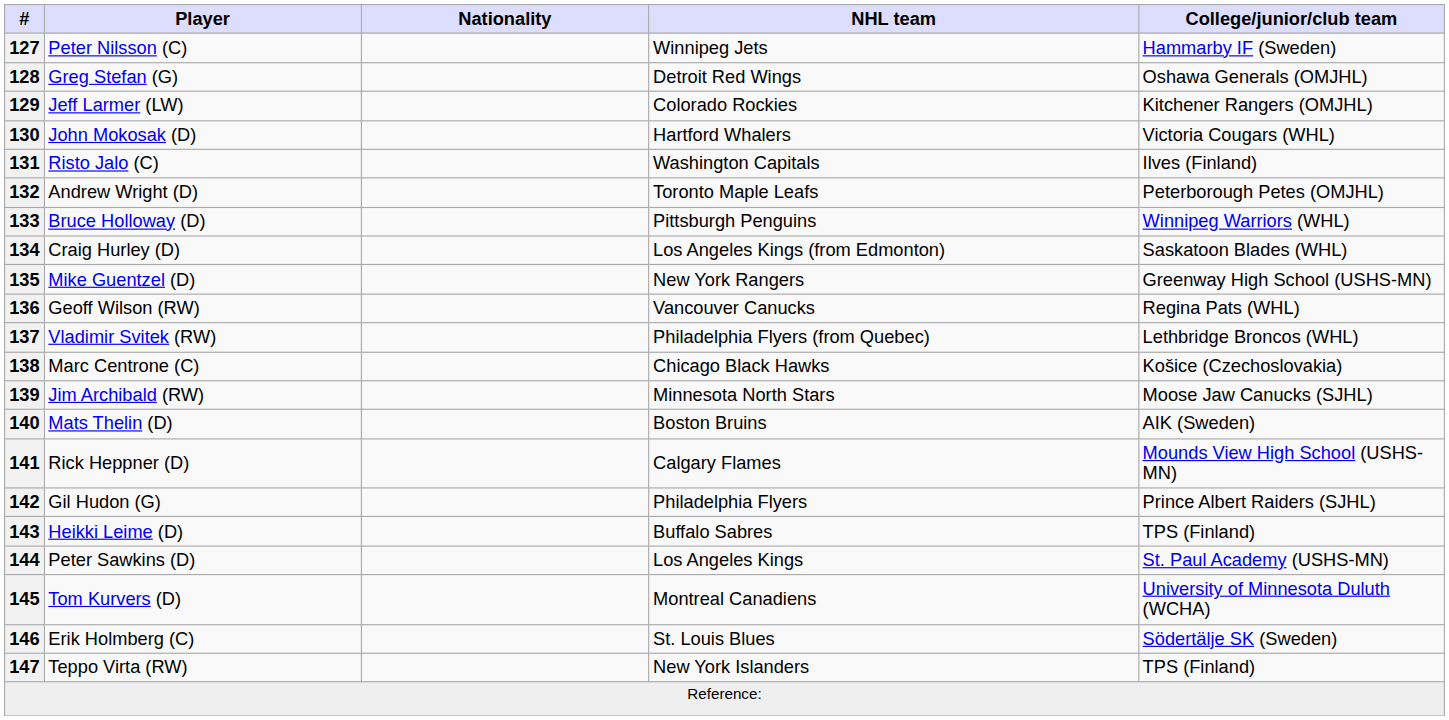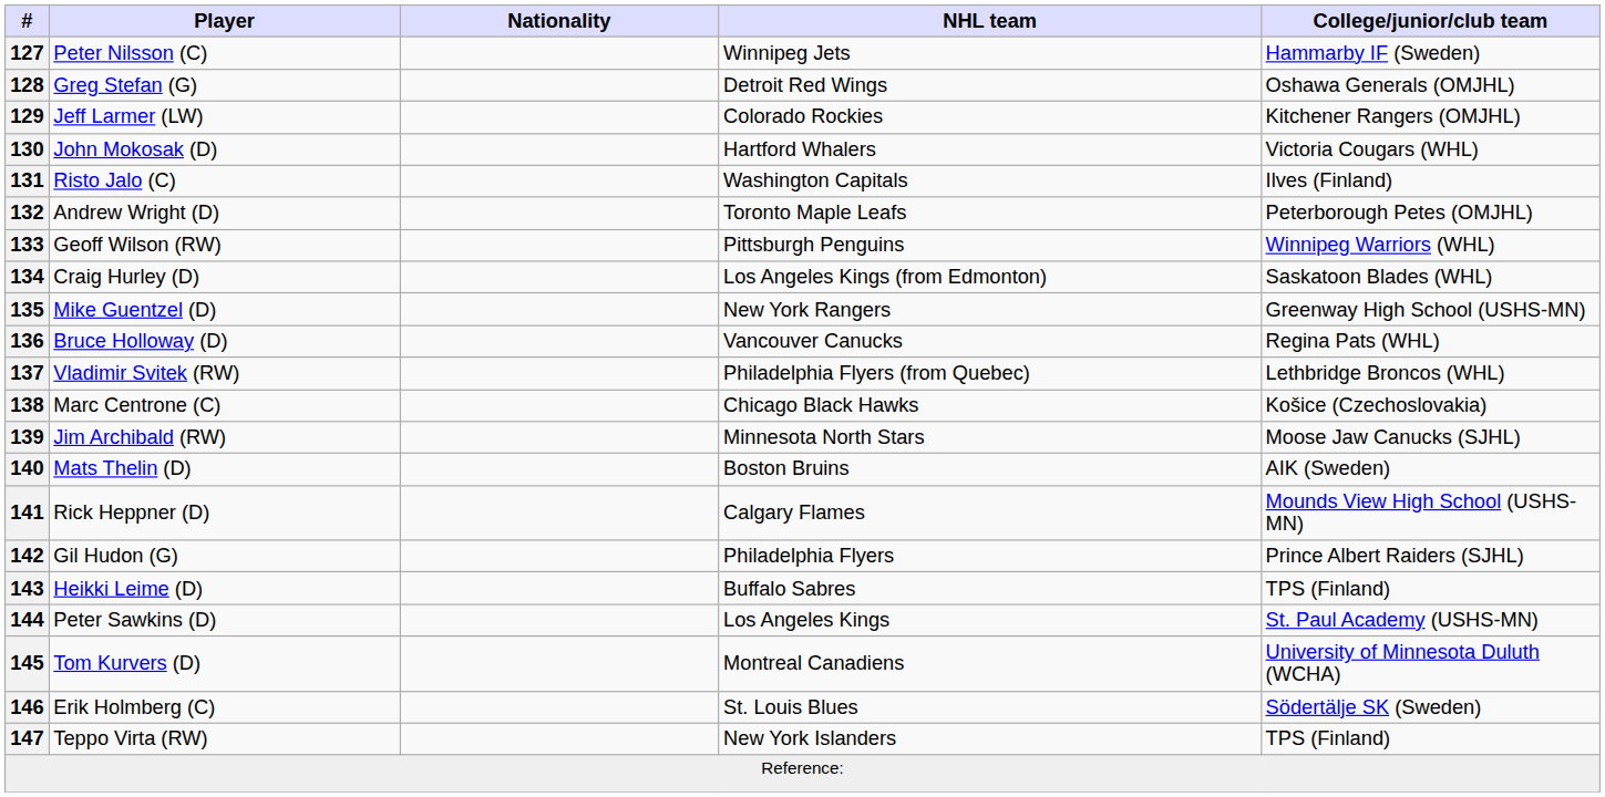 <table class="wikitable" style="width: 100%">
 <tr>
 <th style="background:#ddf; width:2.75%;">#</th>
 <th style="background:#ddf; width:22.0%;">Player</th>
 <th style="background:#ddf; width:20.0%;">Nationality</th>
 <th style="background:#ddf; width:34.0%;">NHL team</th>
 <th style="background:#ddf; width:100.0%;">College/junior/club team</th>
 </tr>
 <tr>
 <th>127</th>
 <td><a href='#'>Peter Nilsson</a> (C)</td>
 <td></td>
 <td>Winnipeg Jets</td>
 <td><a href='#'>Hammarby IF</a> (Sweden)</td>
 </tr>
 <tr>
 <th>128</th>
 <td><a href='#'>Greg Stefan</a> (G)</td>
 <td></td>
 <td>Detroit Red Wings</td>
 <td>Oshawa Generals (OMJHL)</td>
 </tr>
 <tr>
 <th>129</th>
 <td><a href='#'>Jeff Larmer</a> (LW)</td>
 <td></td>
 <td>Colorado Rockies</td>
 <td>Kitchener Rangers (OMJHL)</td>
 </tr>
 <tr>
 <th>130</th>
 <td><a href='#'>John Mokosak</a> (D)</td>
 <td></td>
 <td>Hartford Whalers</td>
 <td>Victoria Cougars (WHL)</td>
 </tr>
 <tr>
 <th>131</th>
 <td><a href='#'>Risto Jalo</a> (C)</td>
 <td></td>
 <td>Washington Capitals</td>
 <td>Ilves (Finland)</td>
 </tr>
 <tr>
 <th>132</th>
 <td>Andrew Wright (D)</td>
 <td></td>
 <td>Toronto Maple Leafs</td>
 <td>Peterborough Petes (OMJHL)</td>
 </tr>
 <tr>
 <th>133</th>
-<td><a href='#'>Bruce Holloway</a> (D)</td>
+<td>Geoff Wilson (RW)</td>
 <td></td>
 <td>Pittsburgh Penguins</td>
 <td><a href='#'>Winnipeg Warriors</a> (WHL)</td>
 </tr>
 <tr>
 <th>134</th>
 <td>Craig Hurley (D)</td>
 <td></td>
 <td>Los Angeles Kings (from Edmonton)</td>
 <td>Saskatoon Blades (WHL)</td>
 </tr>
 <tr>
 <th>135</th>
 <td><a href='#'>Mike Guentzel</a> (D)</td>
 <td></td>
 <td>New York Rangers</td>
 <td>Greenway High School (USHS-MN)</td>
 </tr>
 <tr>
 <th>136</th>
-<td>Geoff Wilson (RW)</td>
+<td><a href='#'>Bruce Holloway</a> (D)</td>
 <td></td>
 <td>Vancouver Canucks</td>
 <td>Regina Pats (WHL)</td>
 </tr>
 <tr>
 <th>137</th>
 <td><a href='#'>Vladimir Svitek</a> (RW)</td>
 <td></td>
 <td>Philadelphia Flyers (from Quebec)</td>
 <td>Lethbridge Broncos (WHL)</td>
 </tr>
 <tr>
 <th>138</th>
 <td>Marc Centrone (C)</td>
 <td></td>
 <td>Chicago Black Hawks</td>
 <td>Košice (Czechoslovakia)</td>
 </tr>
 <tr>
 <th>139</th>
 <td><a href='#'>Jim Archibald</a> (RW)</td>
 <td></td>
 <td>Minnesota North Stars</td>
 <td>Moose Jaw Canucks (SJHL)</td>
 </tr>
 <tr>
 <th>140</th>
 <td><a href='#'>Mats Thelin</a> (D)</td>
 <td></td>
 <td>Boston Bruins</td>
 <td>AIK (Sweden)</td>
 </tr>
 <tr>
 <th>141</th>
 <td>Rick Heppner (D)</td>
 <td></td>
 <td>Calgary Flames</td>
 <td><a href='#'>Mounds View High School</a> (USHS-MN)</td>
 </tr>
 <tr>
 <th>142</th>
 <td>Gil Hudon (G)</td>
 <td></td>
 <td>Philadelphia Flyers</td>
 <td>Prince Albert Raiders (SJHL)</td>
 </tr>
 <tr>
 <th>143</th>
 <td><a href='#'>Heikki Leime</a> (D)</td>
 <td></td>
 <td>Buffalo Sabres</td>
 <td>TPS (Finland)</td>
 </tr>
 <tr>
 <th>144</th>
 <td>Peter Sawkins (D)</td>
 <td></td>
 <td>Los Angeles Kings</td>
 <td><a href='#'>St. Paul Academy</a> (USHS-MN)</td>
 </tr>
 <tr>
 <th>145</th>
 <td><a href='#'>Tom Kurvers</a> (D)</td>
 <td></td>
 <td>Montreal Canadiens</td>
 <td><a href='#'>University of Minnesota Duluth</a> (WCHA)</td>
 </tr>
 <tr>
 <th>146</th>
 <td>Erik Holmberg (C)</td>
 <td></td>
 <td>St. Louis Blues</td>
 <td><a href='#'>Södertälje SK</a> (Sweden)</td>
 </tr>
 <tr>
 <th>147</th>
 <td>Teppo Virta (RW)</td>
 <td></td>
 <td>New York Islanders</td>
 <td>TPS (Finland)</td>
 </tr>
 <tr>
 <td align=center colspan="6" bgcolor="#efefef"><sup>Reference:   </sup></td>
 </tr>
 </table>
